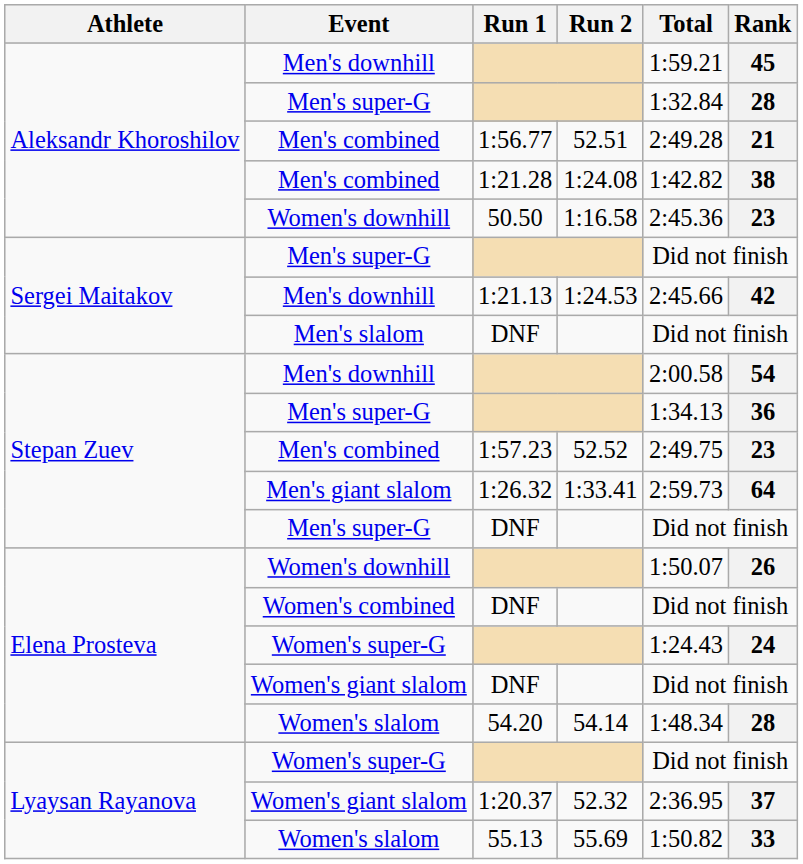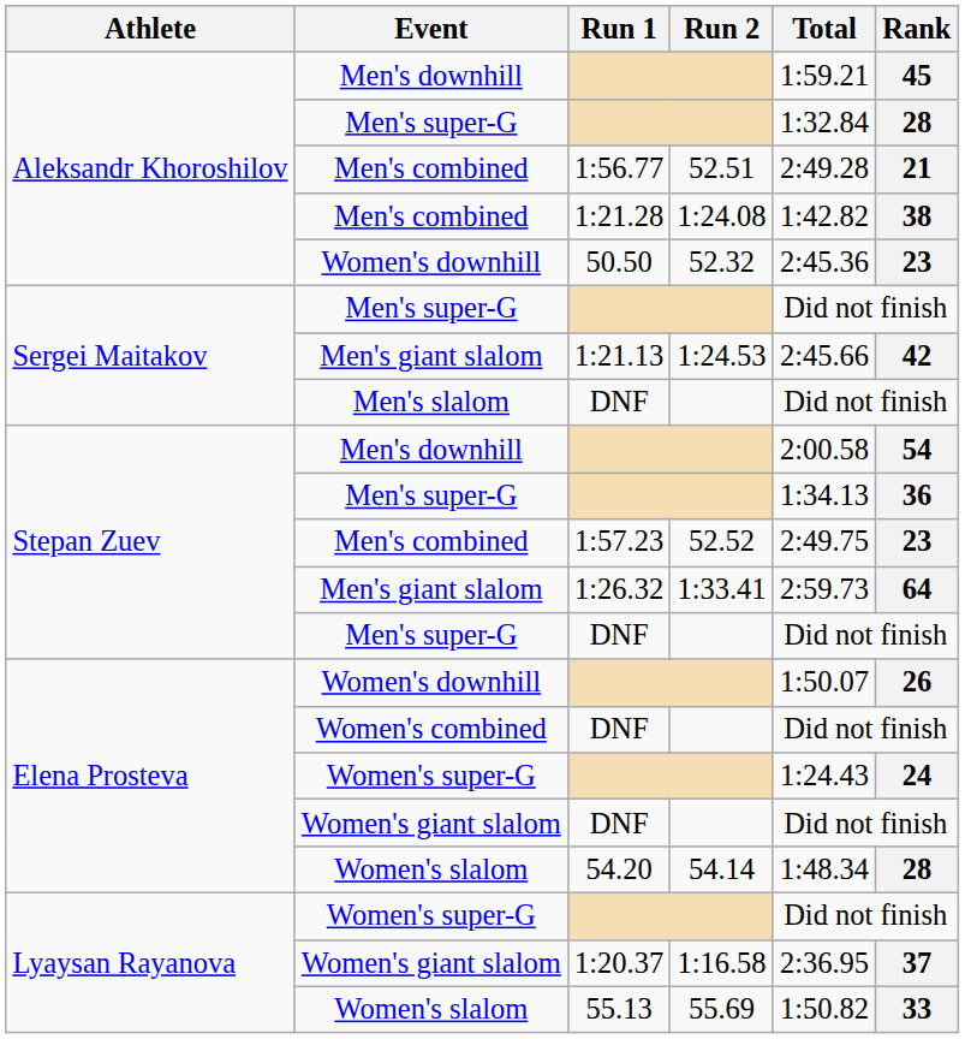 <table class="wikitable">
 <tr>
 <th>Athlete</th>
 <th>Event</th>
 <th>Run 1</th>
 <th>Run 2</th>
 <th>Total</th>
 <th>Rank</th>
 </tr>
 <tr>
 <td rowspan=5><a href='#'>Aleksandr Khoroshilov</a></td>
 <td align="center"><a href='#'>Men's downhill</a></td>
 <td colspan=2 bgcolor="wheat"></td>
 <td align="center">1:59.21</td>
 <th align="center">45</th>
 </tr>
 <tr>
 <td align="center"><a href='#'>Men's super-G</a></td>
 <td colspan=2 bgcolor="wheat"></td>
 <td align="center">1:32.84</td>
 <th align="center">28</th>
 </tr>
 <tr>
 <td align="center"><a href='#'>Men's combined</a></td>
 <td align="center">1:56.77</td>
 <td align="center">52.51</td>
 <td align="center">2:49.28</td>
 <th align="center">21</th>
 </tr>
 <tr>
 <td align="center"><a href='#'>Men's combined</a></td>
 <td align="center">1:21.28</td>
 <td align="center">1:24.08</td>
 <td align="center">1:42.82</td>
 <th align="center">38</th>
 </tr>
 <tr>
 <td align="center"><a href='#'>Women's downhill</a></td>
 <td align="center">50.50</td>
-<td align="center">1:16.58</td>
+<td align="center">52.32</td>
 <td align="center">2:45.36</td>
 <th align="center">23</th>
 </tr>
 <tr>
 <td rowspan=3><a href='#'>Sergei Maitakov</a></td>
 <td align="center"><a href='#'>Men's super-G</a></td>
 <td colspan=2 bgcolor="wheat"></td>
 <td colspan=2 align="center">Did not finish</td>
 </tr>
 <tr>
-<td align="center"><a href='#'>Men's downhill</a></td>
+<td align="center"><a href='#'>Men's giant slalom</a></td>
 <td align="center">1:21.13</td>
 <td align="center">1:24.53</td>
 <td align="center">2:45.66</td>
 <th align="center">42</th>
 </tr>
 <tr>
 <td align="center"><a href='#'>Men's slalom</a></td>
 <td align="center">DNF</td>
 <td align="center"></td>
 <td colspan=2 align="center">Did not finish</td>
 </tr>
 <tr>
 <td rowspan=5><a href='#'>Stepan Zuev</a></td>
 <td align="center"><a href='#'>Men's downhill</a></td>
 <td colspan=2 bgcolor="wheat"></td>
 <td align="center">2:00.58</td>
 <th align="center">54</th>
 </tr>
 <tr>
 <td align="center"><a href='#'>Men's super-G</a></td>
 <td colspan=2 bgcolor="wheat"></td>
 <td align="center">1:34.13</td>
 <th align="center">36</th>
 </tr>
 <tr>
 <td align="center"><a href='#'>Men's combined</a></td>
 <td align="center">1:57.23</td>
 <td align="center">52.52</td>
 <td align="center">2:49.75</td>
 <th align="center">23</th>
 </tr>
 <tr>
 <td align="center"><a href='#'>Men's giant slalom</a></td>
 <td align="center">1:26.32</td>
 <td align="center">1:33.41</td>
 <td align="center">2:59.73</td>
 <th align="center">64</th>
 </tr>
 <tr>
 <td align="center"><a href='#'>Men's super-G</a></td>
 <td align="center">DNF</td>
 <td align="center"></td>
 <td colspan=2 align="center">Did not finish</td>
 </tr>
 <tr>
 <td rowspan=5><a href='#'>Elena Prosteva</a></td>
 <td align="center"><a href='#'>Women's downhill</a></td>
 <td colspan=2 bgcolor="wheat"></td>
 <td align="center">1:50.07</td>
 <th align="center">26</th>
 </tr>
 <tr>
 <td align="center"><a href='#'>Women's combined</a></td>
 <td align="center">DNF</td>
 <td></td>
 <td colspan=2 align="center">Did not finish</td>
 </tr>
 <tr>
 <td align="center"><a href='#'>Women's super-G</a></td>
 <td colspan=2 bgcolor="wheat"></td>
 <td align="center">1:24.43</td>
 <th align="center">24</th>
 </tr>
 <tr>
 <td align="center"><a href='#'>Women's giant slalom</a></td>
 <td align="center">DNF</td>
 <td></td>
 <td colspan=2 align="center">Did not finish</td>
 </tr>
 <tr>
 <td align="center"><a href='#'>Women's slalom</a></td>
 <td align="center">54.20</td>
 <td align="center">54.14</td>
 <td align="center">1:48.34</td>
 <th align="center">28</th>
 </tr>
 <tr>
 <td rowspan=3><a href='#'>Lyaysan Rayanova</a></td>
 <td align="center"><a href='#'>Women's super-G</a></td>
 <td colspan=2 bgcolor="wheat"></td>
 <td colspan=2 align="center">Did not finish</td>
 </tr>
 <tr>
 <td align="center"><a href='#'>Women's giant slalom</a></td>
 <td align="center">1:20.37</td>
-<td align="center">52.32</td>
+<td align="center">1:16.58</td>
 <td align="center">2:36.95</td>
 <th align="center">37</th>
 </tr>
 <tr>
 <td align="center"><a href='#'>Women's slalom</a></td>
 <td align="center">55.13</td>
 <td align="center">55.69</td>
 <td align="center">1:50.82</td>
 <th align="center">33</th>
 </tr>
 </table>
